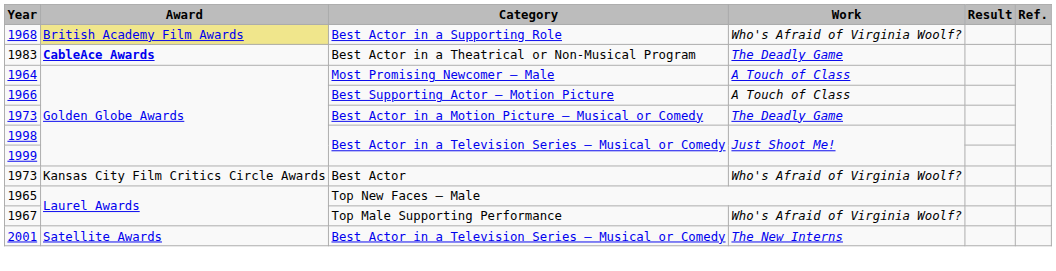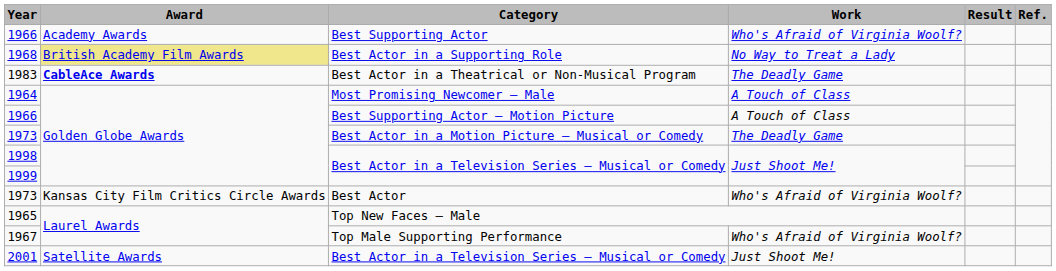 <table class="wikitable">
 <tr style="background:#b0c4de; text-align:center;">
 <th style="background:#bcbcbc;">Year</th>
 <th style="background:#bcbcbc;">Award</th>
 <th style="background:#bcbcbc;">Category</th>
 <th style="background:#bcbcbc;">Work</th>
 <th style="background:#bcbcbc;">Result</th>
 <th style="background:#bcbcbc;">Ref.</th>
 </tr>
 <tr>
+<td><a href='#'>1966</a></td>
+<td><a href='#'>Academy Awards</a></td>
+<td><a href='#'>Best Supporting Actor</a></td>
+<td><em><a href='#'>Who's Afraid of Virginia Woolf?</a></em></td>
+<td></td>
+<td align="center"></td>
+</tr>
+<tr>
 <td><a href='#'>1968</a></td>
 <td style="background: khaki;"><a href='#'>British Academy Film Awards</a></td>
 <td><a href='#'>Best Actor in a Supporting Role</a></td>
-<td><em>Who's Afraid of Virginia Woolf?</em></td>
+<td><em><a href='#'>No Way to Treat a Lady</a></em></td>
 <td></td>
 <td align="center"></td>
 </tr>
 <tr>
 <td>1983</td>
 <td><strong><a href='#'>CableAce Awards</a></strong></td>
 <td>Best Actor in a Theatrical or Non-Musical Program</td>
 <td><em><a href='#'>The Deadly Game</a></em></td>
 <td></td>
 <td align="center"></td>
 </tr>
 <tr>
 <td><a href='#'>1964</a></td>
 <td rowspan="5"><a href='#'>Golden Globe Awards</a></td>
 <td><a href='#'>Most Promising Newcomer – Male</a></td>
 <td><em><a href='#'>A Touch of Class</a></em></td>
 <td></td>
 <td align="center" rowspan="5"></td>
 </tr>
 <tr>
 <td><a href='#'>1966</a></td>
 <td><a href='#'>Best Supporting Actor – Motion Picture</a></td>
 <td><em>A Touch of Class</em></td>
 <td></td>
 </tr>
 <tr>
 <td><a href='#'>1973</a></td>
 <td><a href='#'>Best Actor in a Motion Picture – Musical or Comedy</a></td>
 <td><em><a href='#'>The Deadly Game</a></em></td>
 <td></td>
 </tr>
 <tr>
 <td><a href='#'>1998</a></td>
 <td rowspan="2"><a href='#'>Best Actor in a Television Series – Musical or Comedy</a></td>
 <td rowspan="2"><em><a href='#'>Just Shoot Me!</a></em></td>
 <td></td>
 </tr>
 <tr>
 <td><a href='#'>1999</a></td>
 <td></td>
 </tr>
 <tr>
 <td>1973</td>
 <td>Kansas City Film Critics Circle Awards</td>
 <td>Best Actor</td>
 <td><em>Who's Afraid of Virginia Woolf?</em></td>
 <td></td>
 <td align="center"></td>
 </tr>
 <tr>
 <td>1965</td>
 <td rowspan="2"><a href='#'>Laurel Awards</a></td>
 <td colspan="2">Top New Faces – Male</td>
 <td></td>
 <td align="center"></td>
 </tr>
 <tr>
 <td>1967</td>
 <td>Top Male Supporting Performance</td>
 <td><em>Who's Afraid of Virginia Woolf?</em></td>
 <td></td>
 <td align="center"></td>
 </tr>
 <tr>
 <td><a href='#'>2001</a></td>
 <td><a href='#'>Satellite Awards</a></td>
 <td><a href='#'>Best Actor in a Television Series – Musical or Comedy</a></td>
-<td><em><a href='#'>The New Interns</a></em></td>
+<td><em>Just Shoot Me!</em></td>
 <td></td>
 <td align="center"></td>
 </tr>
 </table>
